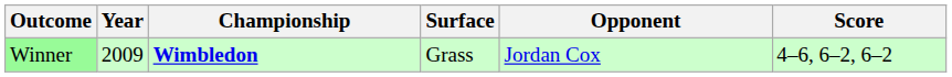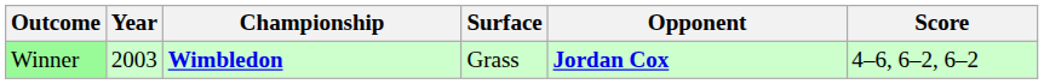 <table class="sortable wikitable">
 <tr>
 <th>Outcome</th>
 <th>Year</th>
 <th width=200>Championship</th>
 <th>Surface</th>
 <th width=200>Opponent</th>
 <th width=125 class="unsortable">Score</th>
 </tr>
 <tr style="background:#CCFFCC;">
 <td bgcolor=98fb98>Winner</td>
-<td>2009</td>
+<td>2003</td>
 <td><strong><a href='#'>Wimbledon</a></strong></td>
 <td>Grass</td>
-<td> <a href='#'>Jordan Cox</a></td>
+<td><strong> <a href='#'>Jordan Cox</a></strong></td>
 <td>4–6, 6–2, 6–2</td>
 </tr>
 </table>
